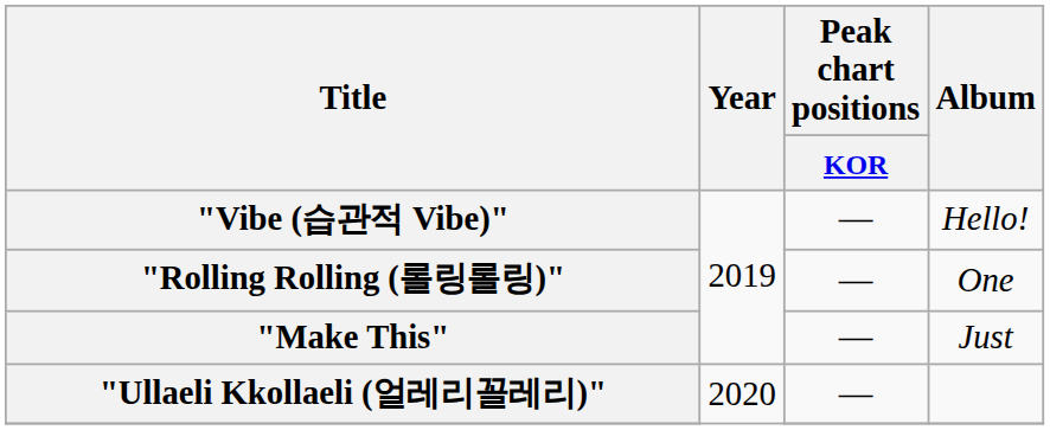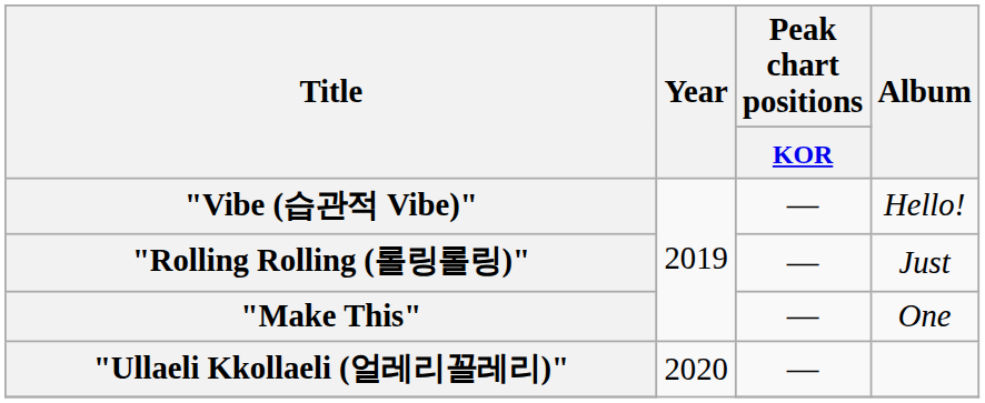 <table class="wikitable plainrowheaders" style="text-align:center;" border="1">
 <tr>
 <th scope="col" rowspan="2" style="width:20em;">Title</th>
 <th scope="col" rowspan="2">Year</th>
 <th scope="col" colspan="1">Peak chart positions</th>
 <th scope="col" rowspan="2">Album</th>
 </tr>
 <tr>
 <th style="width:2.5em;"><small><a href='#'>KOR</a></small><br></th>
 </tr>
 <tr>
 <th scope=row>"Vibe (습관적 Vibe)"</th>
 <td rowspan="3">2019</td>
 <td>—</td>
 <td><em>Hello!</em></td>
 </tr>
 <tr>
 <th scope=row>"Rolling Rolling (롤링롤링)"</th>
 <td>—</td>
-<td><em>One</em></td>
+<td><em>Just</em></td>
 </tr>
 <tr>
 <th scope=row>"Make This"</th>
 <td>—</td>
-<td><em>Just</em></td>
+<td><em>One</em></td>
 </tr>
 <tr>
 <th scope=row>"Ullaeli Kkollaeli (얼레리꼴레리)"</th>
 <td rowspan="3">2020</td>
 <td>—</td>
 <td></td>
 </tr>
 <tr>
 </tr>
 </table>
